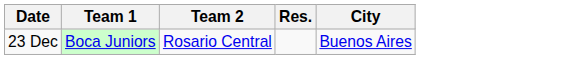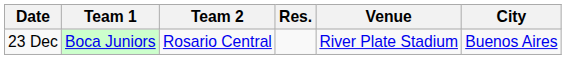 <table class=wikitable>
 <tr>
 <th>Date</th>
 <th>Team 1</th>
 <th>Team 2</th>
 <th>Res.</th>
+<th>Venue</th>
 <th>City</th>
 </tr>
 <tr>
 <td>23 Dec</td>
 <td bgcolor= #ccffcc><a href='#'>Boca Juniors</a></td>
 <td><a href='#'>Rosario Central</a></td>
 <td></td>
+<td><a href='#'>River Plate Stadium</a></td>
 <td><a href='#'>Buenos Aires</a></td>
 </tr>
 </table>
